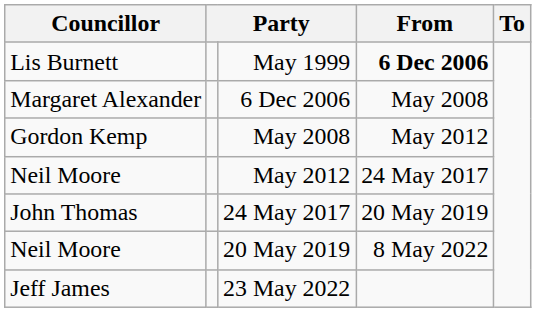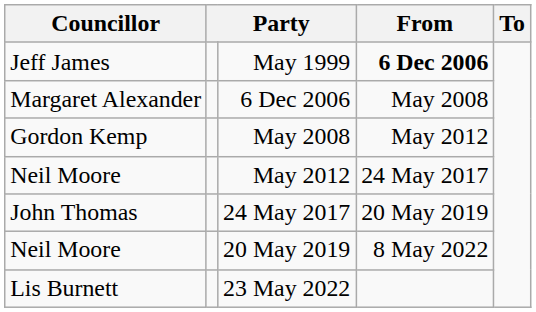 <table class=wikitable>
 <tr>
 <th>Councillor</th>
 <th colspan=2>Party</th>
 <th>From</th>
 <th>To</th>
 </tr>
 <tr>
-<td>Lis Burnett</td>
+<td>Jeff James</td>
 <td></td>
 <td align=right>May 1999</td>
 <td align=right><strong>6 Dec 2006</strong></td>
 </tr>
 <tr>
 <td>Margaret Alexander</td>
 <td></td>
 <td align=right>6 Dec 2006</td>
 <td align=right>May 2008</td>
 </tr>
 <tr>
 <td>Gordon Kemp</td>
 <td></td>
 <td align=right>May 2008</td>
 <td align=right>May 2012</td>
 </tr>
 <tr>
 <td>Neil Moore</td>
 <td></td>
 <td align=right>May 2012</td>
 <td align=right>24 May 2017</td>
 </tr>
 <tr>
 <td>John Thomas</td>
 <td></td>
 <td align=right>24 May 2017</td>
 <td align=right>20 May 2019</td>
 </tr>
 <tr>
 <td>Neil Moore</td>
 <td></td>
 <td align=right>20 May 2019</td>
 <td align=right>8 May 2022</td>
 </tr>
 <tr>
-<td>Jeff James</td>
+<td>Lis Burnett</td>
 <td></td>
 <td align=right>23 May 2022</td>
 <td align=right></td>
 </tr>
 </table>
